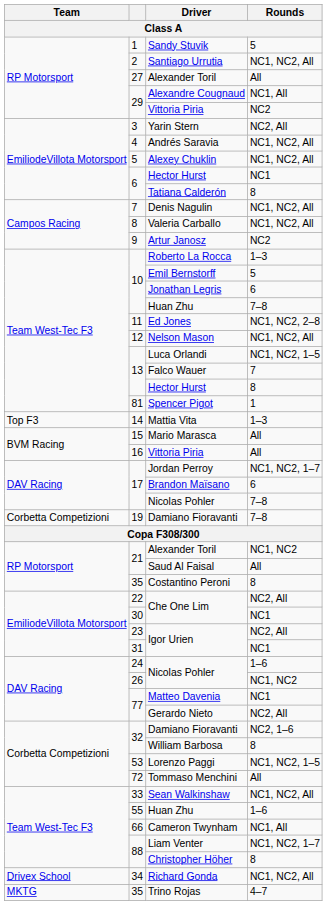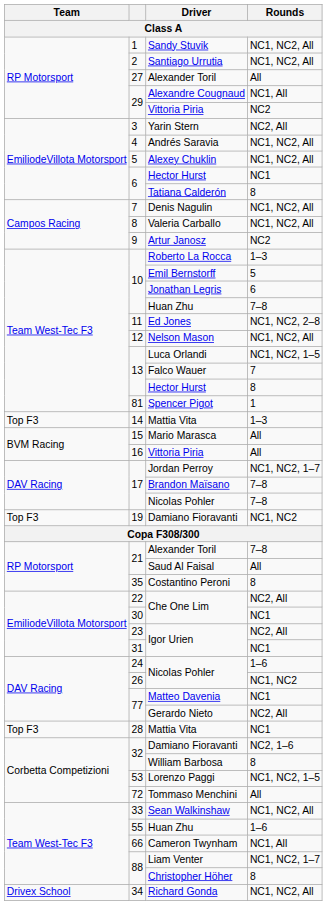 <table class="wikitable" style="font-size: 85%;">
 <tr>
 <th>Team</th>
 <th></th>
 <th>Driver</th>
 <th>Rounds</th>
 </tr>
 <tr>
 <th colspan=4>Class A</th>
 </tr>
 <tr>
 <td rowspan=5> <a href='#'>RP Motorsport</a></td>
 <td>1</td>
 <td> <a href='#'>Sandy Stuvik</a></td>
-<td>5</td>
+<td>NC1, NC2, All</td>
 </tr>
 <tr>
 <td>2</td>
 <td> <a href='#'>Santiago Urrutia</a></td>
 <td>NC1, NC2, All</td>
 </tr>
 <tr>
 <td>27</td>
 <td> Alexander Toril</td>
 <td>All</td>
 </tr>
 <tr>
 <td rowspan="2">29</td>
 <td nowrap> <a href='#'>Alexandre Cougnaud</a></td>
 <td>NC1, All</td>
 </tr>
 <tr>
 <td> <a href='#'>Vittoria Piria</a></td>
 <td>NC2</td>
 </tr>
 <tr>
 <td rowspan=5> <a href='#'>EmiliodeVillota Motorsport</a></td>
 <td>3</td>
 <td> Yarin Stern</td>
 <td>NC2, All</td>
 </tr>
 <tr>
 <td>4</td>
 <td> Andrés Saravia</td>
 <td>NC1, NC2, All</td>
 </tr>
 <tr>
 <td>5</td>
 <td> <a href='#'>Alexey Chuklin</a></td>
 <td>NC1, NC2, All</td>
 </tr>
 <tr>
 <td rowspan=2>6</td>
 <td> <a href='#'>Hector Hurst</a></td>
 <td>NC1</td>
 </tr>
 <tr>
 <td> <a href='#'>Tatiana Calderón</a></td>
 <td>8</td>
 </tr>
 <tr>
 <td rowspan=3> <a href='#'>Campos Racing</a></td>
 <td>7</td>
 <td> Denis Nagulin</td>
 <td>NC1, NC2, All</td>
 </tr>
 <tr>
 <td>8</td>
 <td> Valeria Carballo</td>
 <td>NC1, NC2, All</td>
 </tr>
 <tr>
 <td>9</td>
 <td> <a href='#'>Artur Janosz</a></td>
 <td>NC2</td>
 </tr>
 <tr>
 <td rowspan=10> <a href='#'>Team West-Tec F3</a></td>
 <td rowspan=4>10</td>
 <td> <a href='#'>Roberto La Rocca</a></td>
 <td>1–3</td>
 </tr>
 <tr>
 <td> <a href='#'>Emil Bernstorff</a></td>
 <td>5</td>
 </tr>
 <tr>
 <td> <a href='#'>Jonathan Legris</a></td>
 <td>6</td>
 </tr>
 <tr>
 <td> Huan Zhu</td>
 <td>7–8</td>
 </tr>
 <tr>
 <td>11</td>
 <td> <a href='#'>Ed Jones</a></td>
 <td>NC1, NC2, 2–8</td>
 </tr>
 <tr>
 <td>12</td>
 <td> <a href='#'>Nelson Mason</a></td>
 <td>NC1, NC2, All</td>
 </tr>
 <tr>
 <td rowspan=3>13</td>
 <td> Luca Orlandi</td>
 <td>NC1, NC2, 1–5</td>
 </tr>
 <tr>
 <td> Falco Wauer</td>
 <td>7</td>
 </tr>
 <tr>
 <td> <a href='#'>Hector Hurst</a></td>
 <td>8</td>
 </tr>
 <tr>
 <td>81</td>
 <td> <a href='#'>Spencer Pigot</a></td>
 <td>1</td>
 </tr>
 <tr>
 <td> Top F3</td>
 <td>14</td>
 <td> Mattia Vita</td>
 <td>1–3</td>
 </tr>
 <tr>
 <td rowspan=2> BVM Racing</td>
 <td>15</td>
 <td> Mario Marasca</td>
 <td>All</td>
 </tr>
 <tr>
 <td>16</td>
 <td> <a href='#'>Vittoria Piria</a></td>
 <td>All</td>
 </tr>
 <tr>
 <td rowspan="3"> <a href='#'>DAV Racing</a></td>
 <td rowspan="3">17</td>
 <td> Jordan Perroy</td>
 <td>NC1, NC2, 1–7</td>
 </tr>
 <tr>
 <td> <a href='#'>Brandon Maïsano</a></td>
-<td>6</td>
+<td>7–8</td>
 </tr>
 <tr>
 <td> Nicolas Pohler</td>
 <td>7–8</td>
 </tr>
 <tr>
-<td> Corbetta Competizioni</td>
+<td> Top F3</td>
 <td>19</td>
 <td> Damiano Fioravanti</td>
-<td>7–8</td>
+<td>NC1, NC2</td>
 </tr>
 <tr>
 <th colspan=4>Copa F308/300</th>
 </tr>
 <tr>
 <td rowspan=3> <a href='#'>RP Motorsport</a></td>
 <td rowspan=2>21</td>
 <td> Alexander Toril</td>
-<td>NC1, NC2</td>
+<td>7–8</td>
 </tr>
 <tr>
 <td> Saud Al Faisal</td>
 <td>All</td>
 </tr>
 <tr>
 <td>35</td>
 <td> Costantino Peroni</td>
 <td>8</td>
 </tr>
 <tr>
 <td rowspan=4 nowrap> <a href='#'>EmiliodeVillota Motorsport</a></td>
 <td>22</td>
 <td rowspan=2> Che One Lim</td>
 <td>NC2, All</td>
 </tr>
 <tr>
 <td>30</td>
 <td>NC1</td>
 </tr>
 <tr>
 <td>23</td>
 <td rowspan=2> Igor Urien</td>
 <td>NC2, All</td>
 </tr>
 <tr>
 <td>31</td>
 <td>NC1</td>
 </tr>
 <tr>
 <td rowspan=4> <a href='#'>DAV Racing</a></td>
 <td>24</td>
 <td rowspan="2"> Nicolas Pohler</td>
 <td>1–6</td>
 </tr>
 <tr>
 <td>26</td>
 <td>NC1, NC2</td>
 </tr>
 <tr>
 <td rowspan="2">77</td>
 <td> <a href='#'>Matteo Davenia</a></td>
 <td>NC1</td>
 </tr>
 <tr>
 <td> Gerardo Nieto</td>
 <td>NC2, All</td>
+</tr>
+<tr>
+<td> Top F3</td>
+<td>28</td>
+<td> Mattia Vita</td>
+<td>NC1</td>
 </tr>
 <tr>
 <td rowspan=4> Corbetta Competizioni</td>
 <td rowspan=2>32</td>
 <td> Damiano Fioravanti</td>
 <td>NC2, 1–6</td>
 </tr>
 <tr>
 <td> William Barbosa</td>
 <td>8</td>
 </tr>
 <tr>
 <td>53</td>
 <td> Lorenzo Paggi</td>
 <td>NC1, NC2, 1–5</td>
 </tr>
 <tr>
 <td>72</td>
 <td> Tommaso Menchini</td>
 <td>All</td>
 </tr>
 <tr>
 <td rowspan=5> <a href='#'>Team West-Tec F3</a></td>
 <td>33</td>
 <td> <a href='#'>Sean Walkinshaw</a></td>
 <td>NC1, NC2, All</td>
 </tr>
 <tr>
 <td>55</td>
 <td> Huan Zhu</td>
 <td>1–6</td>
 </tr>
 <tr>
 <td>66</td>
 <td> Cameron Twynham</td>
 <td>NC1, All</td>
 </tr>
 <tr>
 <td rowspan=2>88</td>
 <td> Liam Venter</td>
 <td>NC1, NC2, 1–7</td>
 </tr>
 <tr>
 <td> <a href='#'>Christopher Höher</a></td>
 <td>8</td>
 </tr>
 <tr>
 <td> <a href='#'>Drivex School</a></td>
 <td>34</td>
 <td> <a href='#'>Richard Gonda</a></td>
 <td>NC1, NC2, All</td>
 </tr>
-<tr>
-<td> <a href='#'>MKTG</a></td>
-<td>35</td>
-<td> Trino Rojas</td>
-<td>4–7</td>
-</tr>
 </table>
